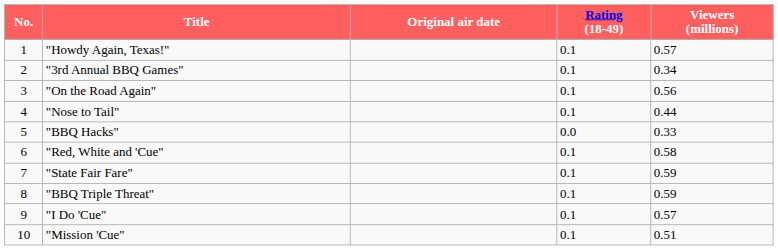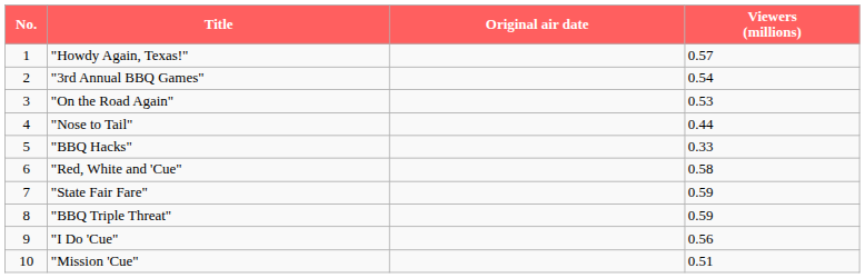 <table class="wikitable plainrowheaders" style="width:60%;">
 <tr>
 <th style="background-color: #FF5F5F; color: #FFFFFF;" width=5%>No.</th>
 <th style="background-color: #FF5F5F; color: #FFFFFF;" width=40%>Title</th>
 <th style="background-color: #FF5F5F; color: #FFFFFF;">Original air date</th>
-<th style="background-color: #FF5F5F; color: #FFFFFF;"><a href='#'>Rating</a><br>(18-49)</th>
 <th style="background-color: #FF5F5F; color: #FFFFFF;">Viewers<br>(millions)</th>
 </tr>
 <tr>
 <td align=center>1</td>
 <td>"Howdy Again, Texas!"</td>
 <td align=center></td>
-<td>0.1</td>
 <td>0.57</td>
 </tr>
 <tr>
 <td align=center>2</td>
 <td>"3rd Annual BBQ Games"</td>
 <td align=center></td>
-<td>0.1</td>
-<td>0.34</td>
+<td>0.54</td>
 </tr>
 <tr>
 <td align=center>3</td>
 <td>"On the Road Again"</td>
 <td align=center></td>
-<td>0.1</td>
-<td>0.56</td>
+<td>0.53</td>
 </tr>
 <tr>
 <td align=center>4</td>
 <td>"Nose to Tail"</td>
 <td align=center></td>
-<td>0.1</td>
 <td>0.44</td>
 </tr>
 <tr>
 <td align=center>5</td>
 <td>"BBQ Hacks"</td>
 <td align=center></td>
-<td>0.0</td>
 <td>0.33</td>
 </tr>
 <tr>
 <td align=center>6</td>
 <td>"Red, White and 'Cue"</td>
 <td align=center></td>
-<td>0.1</td>
 <td>0.58</td>
 </tr>
 <tr>
 <td align=center>7</td>
 <td>"State Fair Fare"</td>
 <td align=center></td>
-<td>0.1</td>
 <td>0.59</td>
 </tr>
 <tr>
 <td align=center>8</td>
 <td>"BBQ Triple Threat"</td>
 <td align=center></td>
-<td>0.1</td>
 <td>0.59</td>
 </tr>
 <tr>
 <td align=center>9</td>
 <td>"I Do 'Cue"</td>
 <td align=center></td>
-<td>0.1</td>
-<td>0.57</td>
+<td>0.56</td>
 </tr>
 <tr>
 <td align=center>10</td>
 <td>"Mission 'Cue"</td>
 <td align=center></td>
-<td>0.1</td>
 <td>0.51</td>
 </tr>
 </table>
